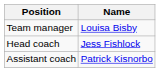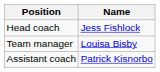 <table class="wikitable">
 <tr>
 <th>Position</th>
 <th>Name</th>
 </tr>
 <tr>
+<td>Head coach</td>
+<td> <a href='#'>Jess Fishlock</a></td>
+</tr>
+<tr>
 <td>Team manager</td>
 <td> <a href='#'>Louisa Bisby</a></td>
-</tr>
-<tr>
-<td>Head coach</td>
-<td> <a href='#'>Jess Fishlock</a></td>
 </tr>
 <tr>
 <td>Assistant coach</td>
 <td> <a href='#'>Patrick Kisnorbo</a></td>
 </tr>
 </table>
